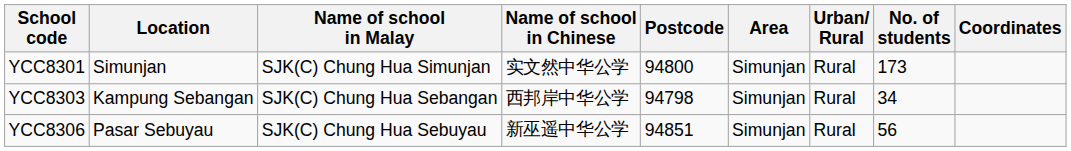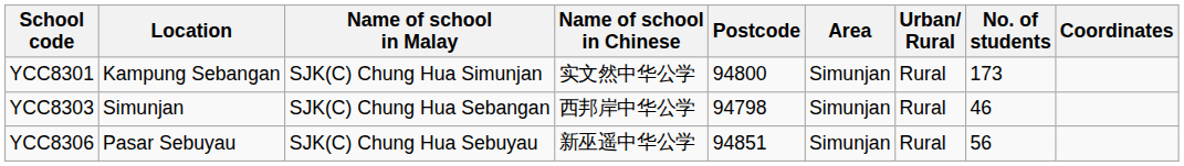 <table class="wikitable sortable">
 <tr>
 <th>School<br>code</th>
 <th>Location</th>
 <th>Name of school<br>in Malay</th>
 <th>Name of school<br>in Chinese</th>
 <th>Postcode</th>
 <th>Area</th>
 <th>Urban/<br>Rural</th>
 <th>No. of<br>students</th>
 <th>Coordinates</th>
 </tr>
 <tr>
 <td>YCC8301</td>
-<td>Simunjan</td>
+<td>Kampung Sebangan</td>
 <td>SJK(C) Chung Hua Simunjan</td>
 <td>实文然中华公学</td>
 <td>94800</td>
 <td>Simunjan</td>
 <td>Rural</td>
 <td>173</td>
 <td></td>
 </tr>
 <tr>
 <td>YCC8303</td>
-<td>Kampung Sebangan</td>
+<td>Simunjan</td>
 <td>SJK(C) Chung Hua Sebangan</td>
 <td>西邦岸中华公学</td>
 <td>94798</td>
 <td>Simunjan</td>
 <td>Rural</td>
-<td>34</td>
+<td>46</td>
 <td></td>
 </tr>
 <tr>
 <td>YCC8306</td>
 <td>Pasar Sebuyau</td>
 <td>SJK(C) Chung Hua Sebuyau</td>
 <td>新巫遥中华公学</td>
 <td>94851</td>
 <td>Simunjan</td>
 <td>Rural</td>
 <td>56</td>
 <td></td>
 </tr>
 </table>
